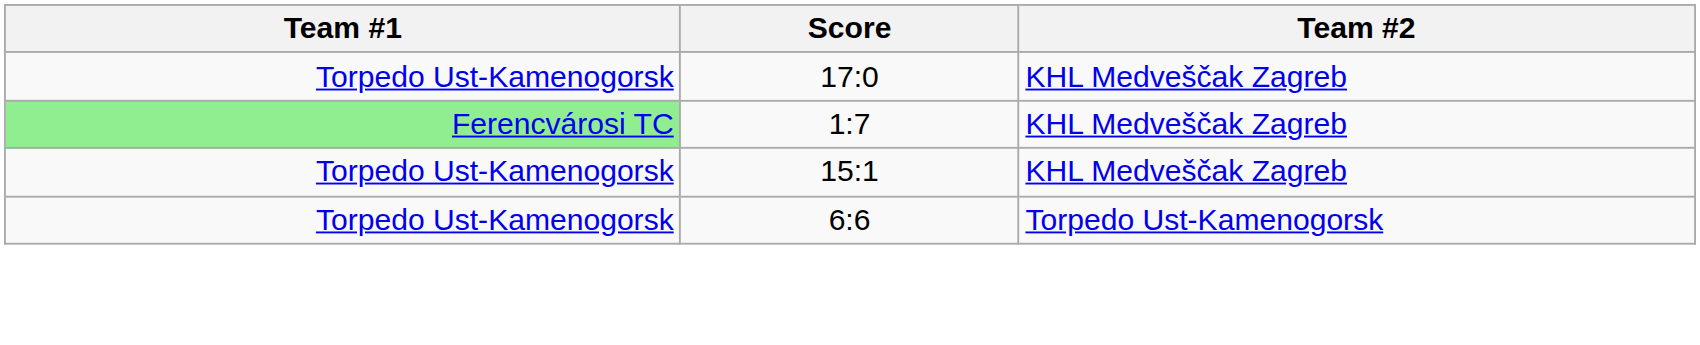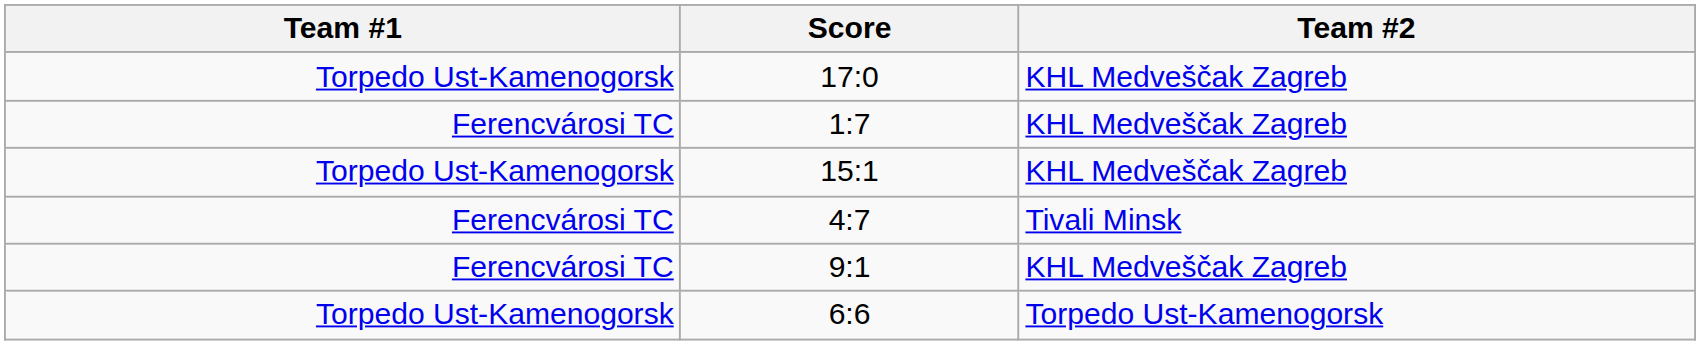 <table class="wikitable" style="text-align: center;">
 <tr>
 <th width=22%>Team #1</th>
 <th width=11%>Score</th>
 <th width=22%>Team #2</th>
 </tr>
 <tr>
 <td style="text-align: right;"><a href='#'>Torpedo Ust-Kamenogorsk</a> </td>
 <td>17:0</td>
 <td style="text-align: left;"> <a href='#'>KHL Medveščak Zagreb</a></td>
 </tr>
 <tr>
-<td style="background: lightgreen; text-align: right;"><a href='#'>Ferencvárosi TC</a> </td>
+<td style="text-align: right;"><a href='#'>Ferencvárosi TC</a> </td>
 <td>1:7</td>
 <td style="text-align: left;"> <a href='#'>KHL Medveščak Zagreb</a></td>
 </tr>
 <tr>
 <td style="text-align: right;"><a href='#'>Torpedo Ust-Kamenogorsk</a> </td>
 <td>15:1</td>
 <td style="text-align: left;"> <a href='#'>KHL Medveščak Zagreb</a></td>
 </tr>
 <tr>
+<td style="text-align: right;"><a href='#'>Ferencvárosi TC</a> </td>
+<td>4:7</td>
+<td style="text-align: left;"> <a href='#'>Tivali Minsk</a></td>
+</tr>
+<tr>
+<td style="text-align: right;"><a href='#'>Ferencvárosi TC</a> </td>
+<td>9:1</td>
+<td style="text-align: left;"> <a href='#'>KHL Medveščak Zagreb</a></td>
+</tr>
+<tr>
 <td style="text-align: right;"><a href='#'>Torpedo Ust-Kamenogorsk</a> </td>
 <td>6:6</td>
 <td style="text-align: left;"> <a href='#'>Torpedo Ust-Kamenogorsk</a></td>
 </tr>
 </table>
